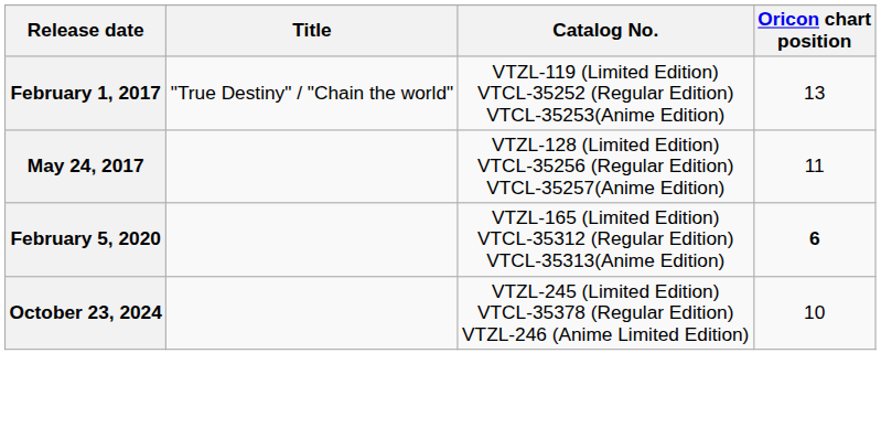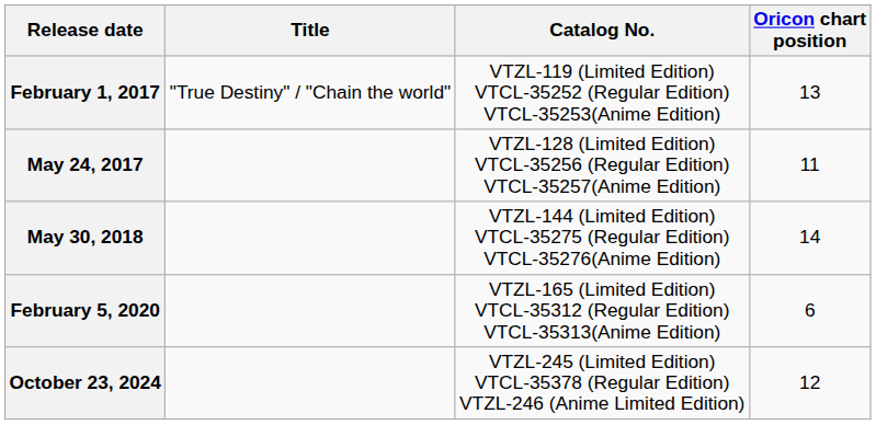 <table class="wikitable plainrowheaders" style="text-align: center">
 <tr>
 </tr>
 <tr>
 <th scope="col">Release date</th>
 <th scope="col">Title</th>
 <th scope="col">Catalog No.</th>
 <th scope="col"><a href='#'>Oricon</a> chart <br> position</th>
 </tr>
 <tr>
 <th scope="row">February 1, 2017</th>
 <td align="left">"True Destiny" / "Chain the world"</td>
 <td>VTZL-119 (Limited Edition)<br>VTCL-35252 (Regular Edition)<br>VTCL-35253(Anime Edition)</td>
 <td>13</td>
 </tr>
 <tr>
 <th scope="row">May 24, 2017</th>
 <td align="left"></td>
 <td>VTZL-128 (Limited Edition)<br>VTCL-35256 (Regular Edition)<br>VTCL-35257(Anime Edition)</td>
 <td>11</td>
 </tr>
 <tr>
+<th scope="row">May 30, 2018</th>
+<td align="left"></td>
+<td>VTZL-144 (Limited Edition)<br>VTCL-35275 (Regular Edition)<br>VTCL-35276(Anime Edition)</td>
+<td>14</td>
+</tr>
+<tr>
 <th scope="row">February 5, 2020</th>
 <td align="left"></td>
 <td>VTZL-165 (Limited Edition)<br>VTCL-35312 (Regular Edition)<br>VTCL-35313(Anime Edition)</td>
-<td><strong>6</strong></td>
+<td>6</td>
 </tr>
 <tr>
 <th scope="row">October 23, 2024</th>
 <td align="left"></td>
 <td>VTZL-245 (Limited Edition)<br>VTCL-35378 (Regular Edition)<br>VTZL-246 (Anime Limited Edition)</td>
-<td>10</td>
+<td>12</td>
 </tr>
 </table>
